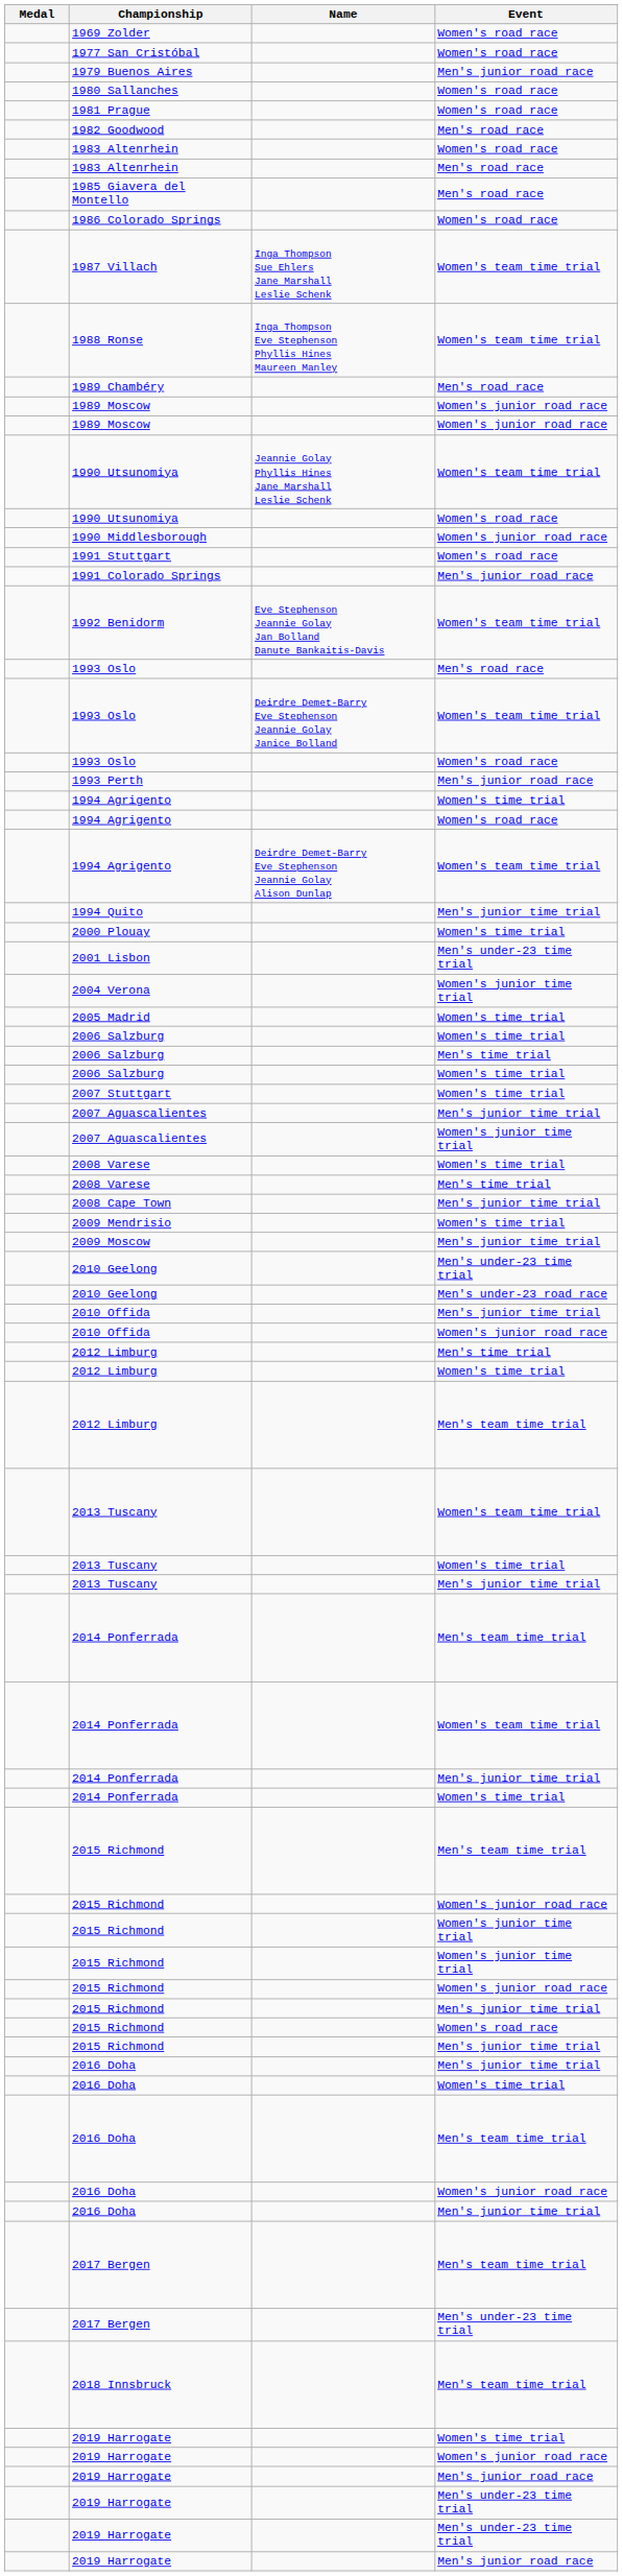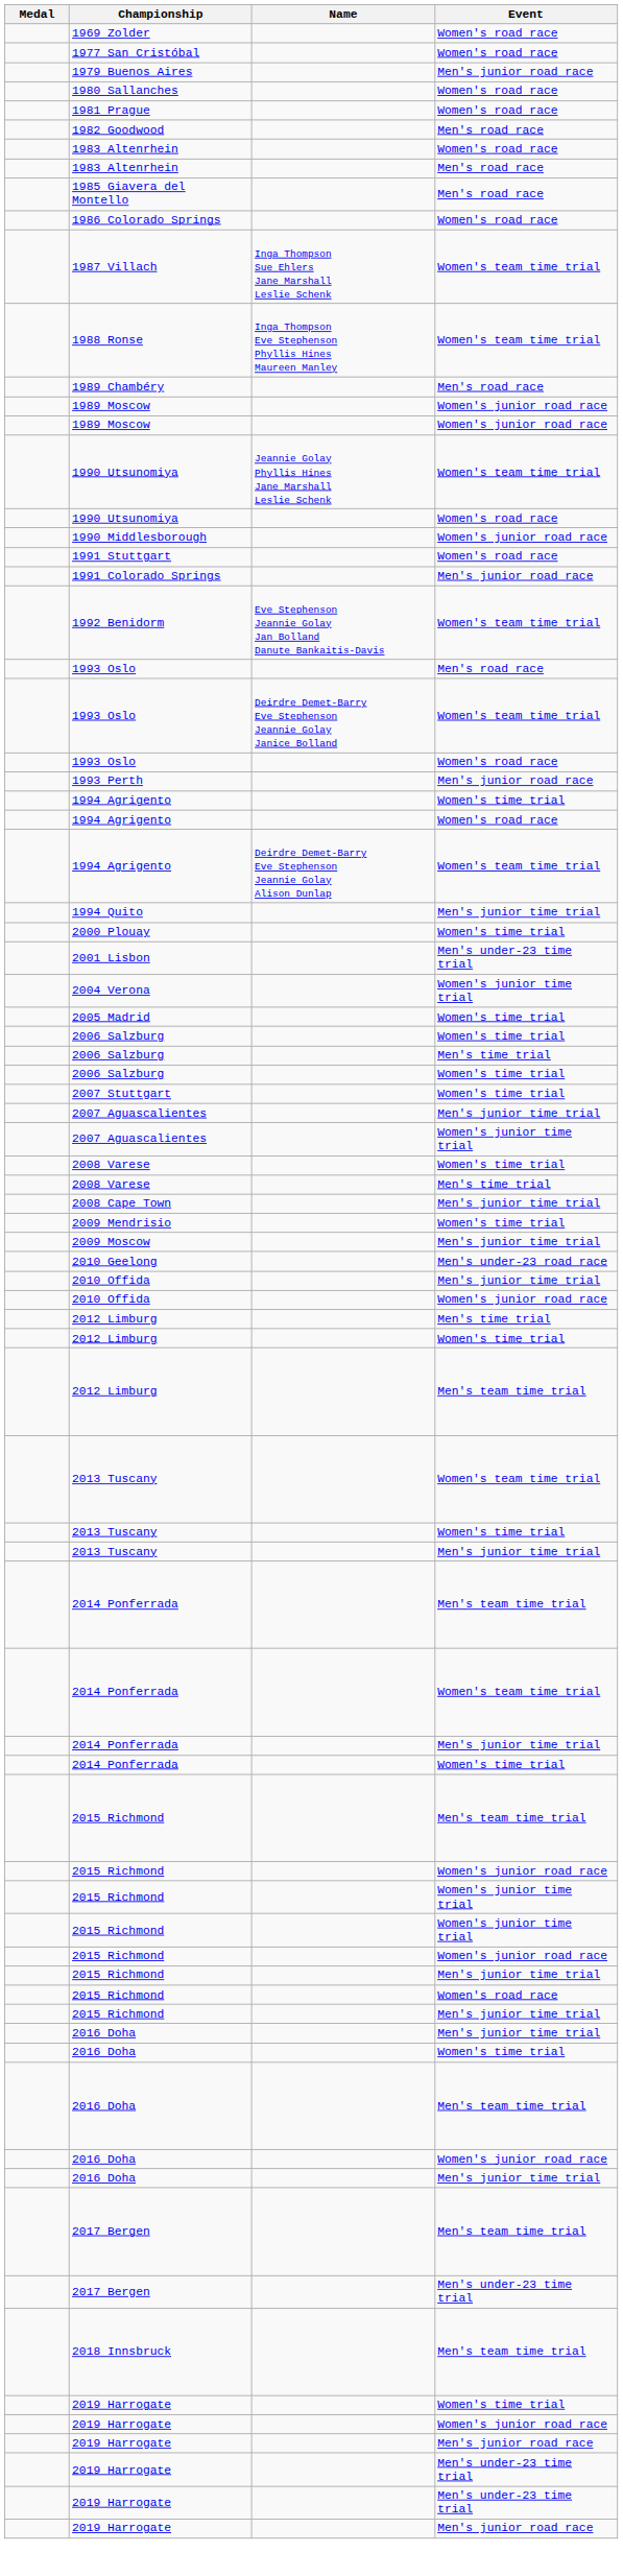 <table class="wikitable sortable">
 <tr>
 <th style="width:5em">Medal</th>
 <th style="width:15em">Championship</th>
 <th style="width:15em">Name</th>
 <th style="width:15em">Event</th>
 </tr>
 <tr>
 <td></td>
 <td> <a href='#'>1969 Zolder</a></td>
 <td></td>
 <td><a href='#'>Women's road race</a></td>
 </tr>
 <tr>
 <td></td>
 <td> <a href='#'>1977 San Cristóbal</a></td>
 <td></td>
 <td><a href='#'>Women's road race</a></td>
 </tr>
 <tr>
 <td></td>
 <td> <a href='#'>1979 Buenos Aires</a></td>
 <td></td>
 <td><a href='#'>Men's junior road race</a></td>
 </tr>
 <tr>
 <td></td>
 <td> <a href='#'>1980 Sallanches</a></td>
 <td></td>
 <td><a href='#'>Women's road race</a></td>
 </tr>
 <tr>
 <td></td>
 <td> <a href='#'>1981 Prague</a></td>
 <td></td>
 <td><a href='#'>Women's road race</a></td>
 </tr>
 <tr>
 <td></td>
 <td> <a href='#'>1982 Goodwood</a></td>
 <td></td>
 <td><a href='#'>Men's road race</a></td>
 </tr>
 <tr>
 <td></td>
 <td> <a href='#'>1983 Altenrhein</a></td>
 <td></td>
 <td><a href='#'>Women's road race</a></td>
 </tr>
 <tr>
 <td></td>
 <td> <a href='#'>1983 Altenrhein</a></td>
 <td></td>
 <td><a href='#'>Men's road race</a></td>
 </tr>
 <tr>
 <td></td>
 <td> <a href='#'>1985 Giavera del Montello</a></td>
 <td></td>
 <td><a href='#'>Men's road race</a></td>
 </tr>
 <tr>
 <td></td>
 <td> <a href='#'>1986 Colorado Springs</a></td>
 <td></td>
 <td><a href='#'>Women's road race</a></td>
 </tr>
 <tr>
 <td></td>
 <td> <a href='#'>1987 Villach</a></td>
 <td> <br><small><a href='#'>Inga Thompson</a> <br> <a href='#'>Sue Ehlers</a> <br>  <a href='#'>Jane Marshall</a> <br> <a href='#'>Leslie Schenk</a></small></td>
 <td><a href='#'>Women's team time trial</a></td>
 </tr>
 <tr>
 <td></td>
 <td> <a href='#'>1988 Ronse</a></td>
 <td><br><small> <a href='#'>Inga Thompson</a> <br> <a href='#'>Eve Stephenson</a> <br> <a href='#'>Phyllis Hines</a> <br> <a href='#'>Maureen Manley</a></small></td>
 <td><a href='#'>Women's team time trial</a></td>
 </tr>
 <tr>
 <td></td>
 <td> <a href='#'>1989 Chambéry</a></td>
 <td></td>
 <td><a href='#'>Men's road race</a></td>
 </tr>
 <tr>
 <td></td>
 <td> <a href='#'>1989 Moscow</a></td>
 <td></td>
 <td><a href='#'>Women's junior road race</a></td>
 </tr>
 <tr>
 <td></td>
 <td> <a href='#'>1989 Moscow</a></td>
 <td></td>
 <td><a href='#'>Women's junior road race</a></td>
 </tr>
 <tr>
 <td></td>
 <td> <a href='#'>1990 Utsunomiya</a></td>
 <td> <br><small> <a href='#'>Jeannie Golay</a> <br> <a href='#'>Phyllis Hines</a> <br>  <a href='#'>Jane Marshall</a> <br> <a href='#'>Leslie Schenk</a></small></td>
 <td><a href='#'>Women's team time trial</a></td>
 </tr>
 <tr>
 <td></td>
 <td> <a href='#'>1990 Utsunomiya</a></td>
 <td></td>
 <td><a href='#'>Women's road race</a></td>
 </tr>
 <tr>
 <td></td>
 <td> <a href='#'>1990 Middlesborough</a></td>
 <td></td>
 <td><a href='#'>Women's junior road race</a></td>
 </tr>
 <tr>
 <td></td>
 <td> <a href='#'>1991 Stuttgart</a></td>
 <td></td>
 <td><a href='#'>Women's road race</a></td>
 </tr>
 <tr>
 <td></td>
 <td> <a href='#'>1991 Colorado Springs</a></td>
 <td></td>
 <td><a href='#'>Men's junior road race</a></td>
 </tr>
 <tr>
 <td></td>
 <td> <a href='#'>1992 Benidorm</a></td>
 <td><br><small><a href='#'>Eve Stephenson</a> <br> <a href='#'>Jeannie Golay</a> <br> <a href='#'>Jan Bolland</a> <br> <a href='#'>Danute Bankaitis-Davis</a></small></td>
 <td><a href='#'>Women's team time trial</a></td>
 </tr>
 <tr>
 <td></td>
 <td> <a href='#'>1993 Oslo</a></td>
 <td></td>
 <td><a href='#'>Men's road race</a></td>
 </tr>
 <tr>
 <td></td>
 <td> <a href='#'>1993 Oslo</a></td>
 <td><br><small><a href='#'>Deirdre Demet-Barry</a><br><a href='#'>Eve Stephenson</a><br><a href='#'>Jeannie Golay</a><br><a href='#'>Janice Bolland</a></small></td>
 <td><a href='#'>Women's team time trial</a></td>
 </tr>
 <tr>
 <td></td>
 <td> <a href='#'>1993 Oslo</a></td>
 <td></td>
 <td><a href='#'>Women's road race</a></td>
 </tr>
 <tr>
 <td></td>
 <td> <a href='#'>1993 Perth</a></td>
 <td></td>
 <td><a href='#'>Men's junior road race</a></td>
 </tr>
 <tr>
 <td></td>
 <td> <a href='#'>1994 Agrigento</a></td>
 <td></td>
 <td><a href='#'>Women's time trial</a></td>
 </tr>
 <tr>
 <td></td>
 <td> <a href='#'>1994 Agrigento</a></td>
 <td></td>
 <td><a href='#'>Women's road race</a></td>
 </tr>
 <tr>
 <td></td>
 <td> <a href='#'>1994 Agrigento</a></td>
 <td><br><small><a href='#'>Deirdre Demet-Barry</a><br><a href='#'>Eve Stephenson</a><br><a href='#'>Jeannie Golay</a><br><a href='#'>Alison Dunlap</a></small></td>
 <td><a href='#'>Women's team time trial</a></td>
 </tr>
 <tr>
 <td></td>
 <td> <a href='#'>1994 Quito</a></td>
 <td></td>
 <td><a href='#'>Men's junior time trial</a></td>
 </tr>
 <tr>
 <td></td>
 <td> <a href='#'>2000 Plouay</a></td>
 <td></td>
 <td><a href='#'>Women's time trial</a></td>
 </tr>
 <tr>
 <td></td>
 <td> <a href='#'>2001 Lisbon</a></td>
 <td></td>
 <td><a href='#'>Men's under-23 time trial</a></td>
 </tr>
 <tr>
 <td></td>
 <td> <a href='#'>2004 Verona</a></td>
 <td></td>
 <td><a href='#'>Women's junior time trial</a></td>
 </tr>
 <tr>
 <td></td>
 <td> <a href='#'>2005 Madrid</a></td>
 <td></td>
 <td><a href='#'>Women's time trial</a></td>
 </tr>
 <tr>
 <td></td>
 <td> <a href='#'>2006 Salzburg</a></td>
 <td></td>
 <td><a href='#'>Women's time trial</a></td>
 </tr>
 <tr>
 <td></td>
 <td> <a href='#'>2006 Salzburg</a></td>
 <td></td>
 <td><a href='#'>Men's time trial</a></td>
 </tr>
 <tr>
 <td></td>
 <td> <a href='#'>2006 Salzburg</a></td>
 <td></td>
 <td><a href='#'>Women's time trial</a></td>
 </tr>
 <tr>
 <td></td>
 <td> <a href='#'>2007 Stuttgart</a></td>
 <td></td>
 <td><a href='#'>Women's time trial</a></td>
 </tr>
 <tr>
 <td></td>
 <td> <a href='#'>2007 Aguascalientes</a></td>
 <td></td>
 <td><a href='#'>Men's junior time trial</a></td>
 </tr>
 <tr>
 <td></td>
 <td> <a href='#'>2007 Aguascalientes</a></td>
 <td></td>
 <td><a href='#'>Women's junior time trial</a></td>
 </tr>
 <tr>
 <td></td>
 <td> <a href='#'>2008 Varese</a></td>
 <td></td>
 <td><a href='#'>Women's time trial</a></td>
 </tr>
 <tr>
 <td></td>
 <td> <a href='#'>2008 Varese</a></td>
 <td></td>
 <td><a href='#'>Men's time trial</a></td>
 </tr>
 <tr>
 <td></td>
 <td> <a href='#'>2008 Cape Town</a></td>
 <td></td>
 <td><a href='#'>Men's junior time trial</a></td>
 </tr>
 <tr>
 <td></td>
 <td> <a href='#'>2009 Mendrisio</a></td>
 <td></td>
 <td><a href='#'>Women's time trial</a></td>
 </tr>
 <tr>
 <td></td>
 <td> <a href='#'>2009 Moscow</a></td>
 <td></td>
 <td><a href='#'>Men's junior time trial</a></td>
 </tr>
 <tr>
 <td></td>
 <td> <a href='#'>2010 Geelong</a></td>
 <td></td>
-<td><a href='#'>Men's under-23 time trial</a></td>
-</tr>
-<tr>
-<td></td>
-<td> <a href='#'>2010 Geelong</a></td>
-<td></td>
 <td><a href='#'>Men's under-23 road race</a></td>
 </tr>
 <tr>
 <td></td>
 <td> <a href='#'>2010 Offida</a></td>
 <td></td>
 <td><a href='#'>Men's junior time trial</a></td>
 </tr>
 <tr>
 <td></td>
 <td> <a href='#'>2010 Offida</a></td>
 <td></td>
 <td><a href='#'>Women's junior road race</a></td>
 </tr>
 <tr>
 <td></td>
 <td> <a href='#'>2012 Limburg</a></td>
 <td></td>
 <td><a href='#'>Men's time trial</a></td>
 </tr>
 <tr>
 <td></td>
 <td> <a href='#'>2012 Limburg</a></td>
 <td></td>
 <td><a href='#'>Women's time trial</a></td>
 </tr>
 <tr>
 <td></td>
 <td> <a href='#'>2012 Limburg</a></td>
 <td> <br><small><br><br><br><br><br></small></td>
 <td><a href='#'>Men's team time trial</a></td>
 </tr>
 <tr>
 <td></td>
 <td> <a href='#'>2013 Tuscany</a></td>
 <td>  <br><small><br><br><br><br><br></small></td>
 <td><a href='#'>Women's team time trial</a></td>
 </tr>
 <tr>
 <td></td>
 <td> <a href='#'>2013 Tuscany</a></td>
 <td></td>
 <td><a href='#'>Women's time trial</a></td>
 </tr>
 <tr>
 <td></td>
 <td> <a href='#'>2013 Tuscany</a></td>
 <td></td>
 <td><a href='#'>Men's junior time trial</a></td>
 </tr>
 <tr>
 <td></td>
 <td> <a href='#'>2014 Ponferrada</a></td>
 <td> <br><small><br><br><br><br><br></small></td>
 <td><a href='#'>Men's team time trial</a></td>
 </tr>
 <tr>
 <td></td>
 <td> <a href='#'>2014 Ponferrada</a></td>
 <td> <br><small><br><br><br><br><br></small></td>
 <td><a href='#'>Women's team time trial</a></td>
 </tr>
 <tr>
 <td></td>
 <td> <a href='#'>2014 Ponferrada</a></td>
 <td></td>
 <td><a href='#'>Men's junior time trial</a></td>
 </tr>
 <tr>
 <td></td>
 <td> <a href='#'>2014 Ponferrada</a></td>
 <td></td>
 <td><a href='#'>Women's time trial</a></td>
 </tr>
 <tr>
 <td></td>
 <td> <a href='#'>2015 Richmond</a></td>
 <td> <br><small><br><br><br><br><br></small></td>
 <td><a href='#'>Men's team time trial</a></td>
 </tr>
 <tr>
 <td></td>
 <td> <a href='#'>2015 Richmond</a></td>
 <td></td>
 <td><a href='#'>Women's junior road race</a></td>
 </tr>
 <tr>
 <td></td>
 <td> <a href='#'>2015 Richmond</a></td>
 <td></td>
 <td><a href='#'>Women's junior time trial</a></td>
 </tr>
 <tr>
 <td></td>
 <td> <a href='#'>2015 Richmond</a></td>
 <td></td>
 <td><a href='#'>Women's junior time trial</a></td>
 </tr>
 <tr>
 <td></td>
 <td> <a href='#'>2015 Richmond</a></td>
 <td></td>
 <td><a href='#'>Women's junior road race</a></td>
 </tr>
 <tr>
 <td></td>
 <td> <a href='#'>2015 Richmond</a></td>
 <td></td>
 <td><a href='#'>Men's junior time trial</a></td>
 </tr>
 <tr>
 <td></td>
 <td> <a href='#'>2015 Richmond</a></td>
 <td></td>
 <td><a href='#'>Women's road race</a></td>
 </tr>
 <tr>
 <td></td>
 <td> <a href='#'>2015 Richmond</a></td>
 <td></td>
 <td><a href='#'>Men's junior time trial</a></td>
 </tr>
 <tr>
 <td></td>
 <td> <a href='#'>2016 Doha</a></td>
 <td></td>
 <td><a href='#'>Men's junior time trial</a></td>
 </tr>
 <tr>
 <td></td>
 <td> <a href='#'>2016 Doha</a></td>
 <td></td>
 <td><a href='#'>Women's time trial</a></td>
 </tr>
 <tr>
 <td></td>
 <td> <a href='#'>2016 Doha</a></td>
 <td> <br><small><br><br><br><br><br></small></td>
 <td><a href='#'>Men's team time trial</a></td>
 </tr>
 <tr>
 <td></td>
 <td> <a href='#'>2016 Doha</a></td>
 <td></td>
 <td><a href='#'>Women's junior road race</a></td>
 </tr>
 <tr>
 <td></td>
 <td> <a href='#'>2016 Doha</a></td>
 <td></td>
 <td><a href='#'>Men's junior time trial</a></td>
 </tr>
 <tr>
 <td></td>
 <td> <a href='#'>2017 Bergen</a></td>
 <td> <br><small><br><br><br><br><br></small></td>
 <td><a href='#'>Men's team time trial</a></td>
 </tr>
 <tr>
 <td></td>
 <td> <a href='#'>2017 Bergen</a></td>
 <td></td>
 <td><a href='#'>Men's under-23 time trial</a></td>
 </tr>
 <tr>
 <td></td>
 <td> <a href='#'>2018 Innsbruck</a></td>
 <td> <br><small><br><br><br><br><br></small></td>
 <td><a href='#'>Men's team time trial</a></td>
 </tr>
 <tr>
 <td></td>
 <td> <a href='#'>2019 Harrogate</a></td>
 <td></td>
 <td><a href='#'>Women's time trial</a></td>
 </tr>
 <tr>
 <td></td>
 <td> <a href='#'>2019 Harrogate</a></td>
 <td></td>
 <td><a href='#'>Women's junior road race</a></td>
 </tr>
 <tr>
 <td></td>
 <td> <a href='#'>2019 Harrogate</a></td>
 <td></td>
 <td><a href='#'>Men's junior road race</a></td>
 </tr>
 <tr>
 <td></td>
 <td> <a href='#'>2019 Harrogate</a></td>
 <td></td>
 <td><a href='#'>Men's under-23 time trial</a></td>
 </tr>
 <tr>
 <td></td>
 <td> <a href='#'>2019 Harrogate</a></td>
 <td></td>
 <td><a href='#'>Men's under-23 time trial</a></td>
 </tr>
 <tr>
 <td></td>
 <td> <a href='#'>2019 Harrogate</a></td>
 <td></td>
 <td><a href='#'>Men's junior road race</a></td>
 </tr>
 </table>
